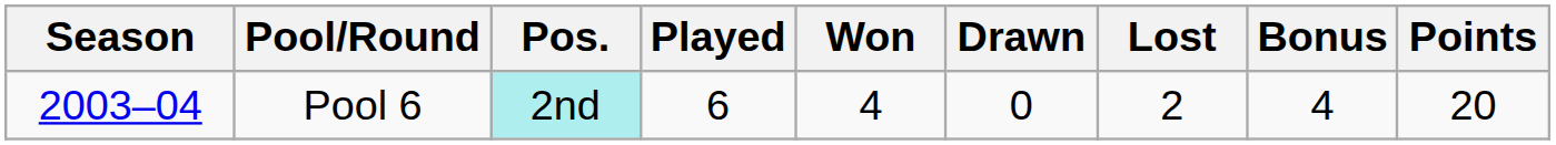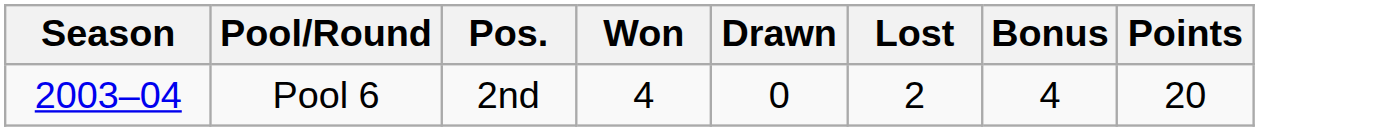 <table class="wikitable" style="text-align:center">
 <tr>
 <th width="80px">Season</th>
 <th width="80px">Pool/Round</th>
 <th width="50px">Pos.</th>
-<th width="50px">Played</th>
 <th width="50px">Won</th>
 <th width="50px">Drawn</th>
 <th width="50px">Lost</th>
 <th width="50px">Bonus</th>
 <th width="50px">Points</th>
 </tr>
 <tr>
 <td><a href='#'>2003–04</a></td>
 <td>Pool 6</td>
-<td style="background: paleturquoise;">2nd</td>
-<td>6</td>
+<td>2nd</td>
 <td>4</td>
 <td>0</td>
 <td>2</td>
 <td>4</td>
 <td>20</td>
 </tr>
 </table>
